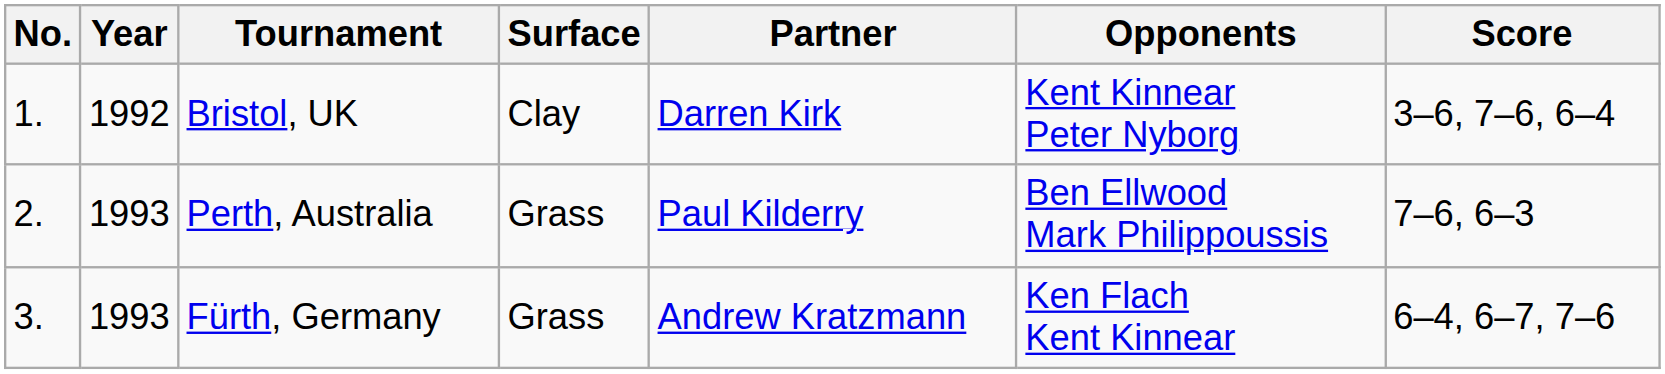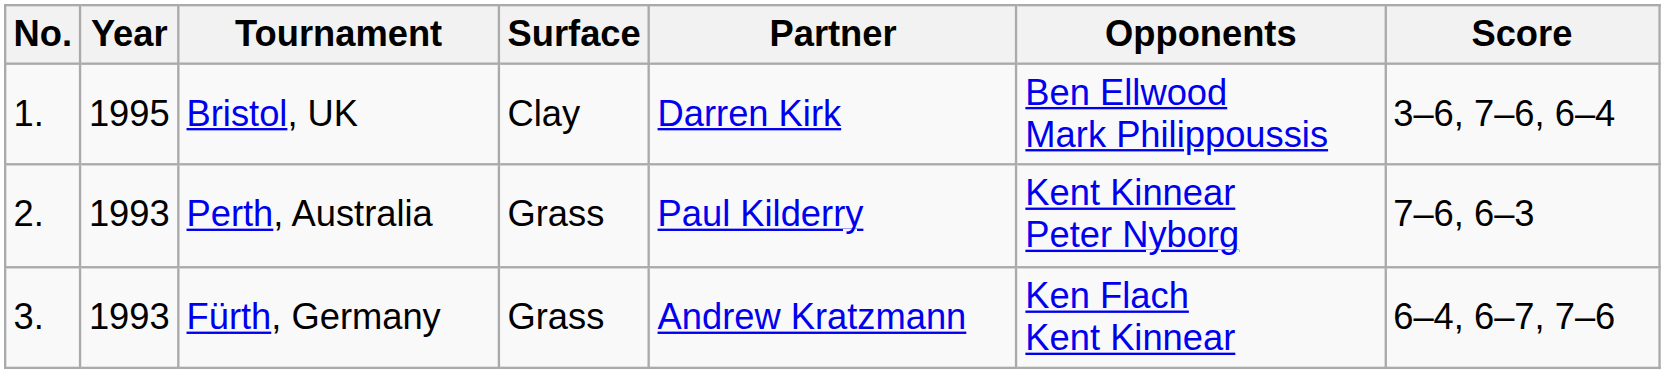 <table class="sortable wikitable" style=font-size:97%>
 <tr>
 <th>No.</th>
 <th>Year</th>
 <th style="width:130px">Tournament</th>
 <th style="width:50px">Surface</th>
 <th style="width:150px">Partner</th>
 <th style="width:150px">Opponents</th>
 <th style="width:110px" class="unsortable">Score</th>
 </tr>
 <tr>
 <td>1.</td>
-<td>1992</td>
+<td>1995</td>
 <td><a href='#'>Bristol</a>, UK</td>
 <td>Clay</td>
 <td> <a href='#'>Darren Kirk</a></td>
-<td> <a href='#'>Kent Kinnear</a><br> <a href='#'>Peter Nyborg</a></td>
+<td> <a href='#'>Ben Ellwood</a><br> <a href='#'>Mark Philippoussis</a></td>
 <td>3–6, 7–6, 6–4</td>
 </tr>
 <tr>
 <td>2.</td>
 <td>1993</td>
 <td><a href='#'>Perth</a>, Australia</td>
 <td>Grass</td>
 <td> <a href='#'>Paul Kilderry</a></td>
-<td> <a href='#'>Ben Ellwood</a><br> <a href='#'>Mark Philippoussis</a></td>
+<td> <a href='#'>Kent Kinnear</a><br> <a href='#'>Peter Nyborg</a></td>
 <td>7–6, 6–3</td>
 </tr>
 <tr>
 <td>3.</td>
 <td>1993</td>
 <td><a href='#'>Fürth</a>, Germany</td>
 <td>Grass</td>
 <td> <a href='#'>Andrew Kratzmann</a></td>
 <td> <a href='#'>Ken Flach</a><br> <a href='#'>Kent Kinnear</a></td>
 <td>6–4, 6–7, 7–6</td>
 </tr>
 </table>
